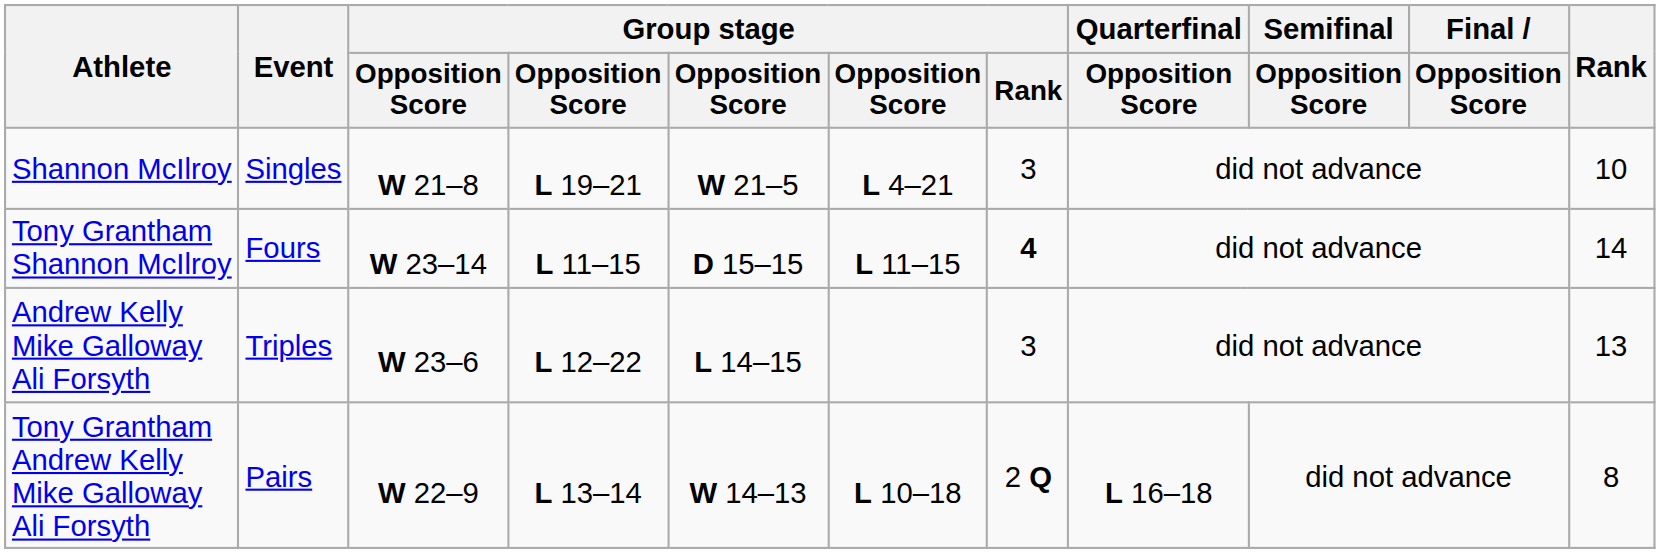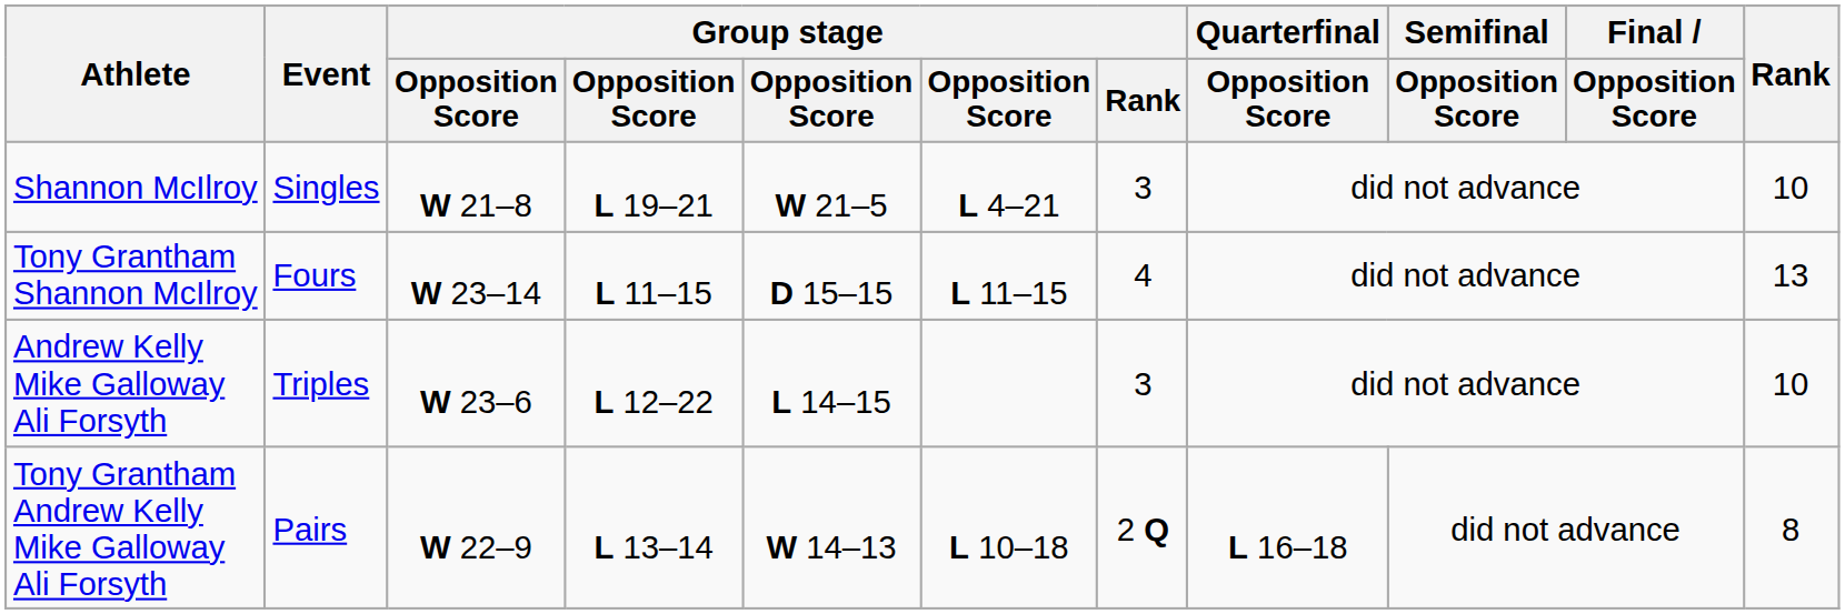 <table class="wikitable" style="font-size:88%; text-align:center">
 <tr>
 <th rowspan=2>Athlete</th>
 <th rowspan=2>Event</th>
 <th colspan=5>Group stage</th>
 <th>Quarterfinal</th>
 <th>Semifinal</th>
 <th>Final / </th>
 <th rowspan=2>Rank</th>
 </tr>
 <tr style="font-size:95%">
 <th>Opposition<br>Score</th>
 <th>Opposition<br>Score</th>
 <th>Opposition<br>Score</th>
 <th>Opposition<br>Score</th>
 <th>Rank</th>
 <th>Opposition<br>Score</th>
 <th>Opposition<br>Score</th>
 <th>Opposition<br>Score</th>
 </tr>
 <tr>
 <td align=left><a href='#'>Shannon McIlroy</a></td>
 <td align=left><a href='#'>Singles</a></td>
 <td><br><strong>W</strong> 21–8</td>
 <td><br><strong>L</strong> 19–21</td>
 <td><br><strong>W</strong> 21–5</td>
 <td><br><strong>L</strong> 4–21</td>
 <td>3</td>
 <td colspan=3>did not advance</td>
 <td>10</td>
 </tr>
 <tr>
 <td align=left><a href='#'>Tony Grantham</a><br><a href='#'>Shannon McIlroy</a></td>
 <td align=left><a href='#'>Fours</a></td>
 <td><br><strong>W</strong> 23–14</td>
 <td><br><strong>L</strong> 11–15</td>
 <td><br><strong>D</strong> 15–15</td>
 <td><br><strong>L</strong> 11–15</td>
-<td><strong>4</strong></td>
+<td>4</td>
 <td colspan=3>did not advance</td>
-<td>14</td>
+<td>13</td>
 </tr>
 <tr>
 <td align=left><a href='#'>Andrew Kelly</a><br><a href='#'>Mike Galloway</a><br><a href='#'>Ali Forsyth</a></td>
 <td align=left><a href='#'>Triples</a></td>
 <td><br><strong>W</strong> 23–6</td>
 <td><br><strong>L</strong> 12–22</td>
 <td><br><strong>L</strong> 14–15</td>
 <td></td>
 <td>3</td>
 <td colspan=3>did not advance</td>
-<td>13</td>
+<td>10</td>
 </tr>
 <tr>
 <td align=left><a href='#'>Tony Grantham</a><br><a href='#'>Andrew Kelly</a><br><a href='#'>Mike Galloway</a><br><a href='#'>Ali Forsyth</a></td>
 <td align=left><a href='#'>Pairs</a></td>
 <td><br><strong>W</strong> 22–9</td>
 <td><br><strong>L</strong> 13–14</td>
 <td><br><strong>W</strong> 14–13</td>
 <td><br><strong>L</strong> 10–18</td>
 <td>2 <strong>Q</strong></td>
 <td><br><strong>L</strong> 16–18</td>
 <td colspan=2>did not advance</td>
 <td>8</td>
 </tr>
 </table>
